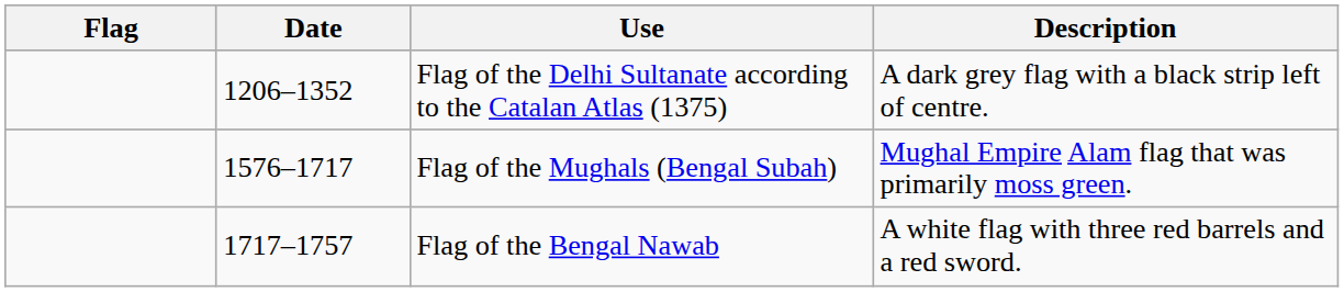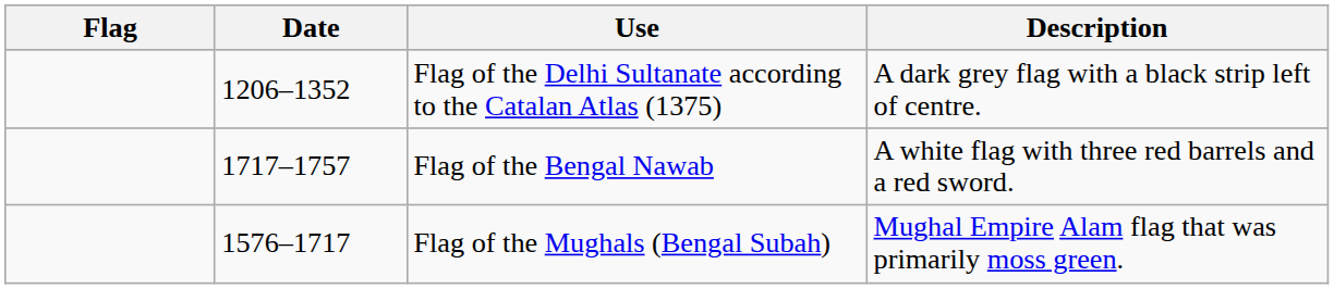 <table class="wikitable">
 <tr>
 <th style="width:110px;">Flag</th>
 <th style="width:100px;">Date</th>
 <th style="width:250px;">Use</th>
 <th style="width:250px;">Description</th>
 </tr>
 <tr>
 <td></td>
 <td>1206–1352</td>
 <td>Flag of the <a href='#'>Delhi Sultanate</a> according to the <a href='#'>Catalan Atlas</a> (1375)</td>
 <td>A dark grey flag with a black strip left of centre.</td>
 </tr>
 <tr>
 <td></td>
+<td>1717–1757</td>
+<td>Flag of the <a href='#'>Bengal Nawab</a></td>
+<td>A white flag with three red barrels and a red sword.</td>
+</tr>
+<tr>
+<td></td>
 <td>1576–1717</td>
 <td>Flag of the <a href='#'>Mughals</a> (<a href='#'>Bengal Subah</a>)</td>
 <td><a href='#'>Mughal Empire</a> <a href='#'>Alam</a> flag that was primarily <a href='#'>moss green</a>.</td>
 </tr>
-<tr>
-<td></td>
-<td>1717–1757</td>
-<td>Flag of the <a href='#'>Bengal Nawab</a></td>
-<td>A white flag with three red barrels and a red sword.</td>
-</tr>
 </table>
